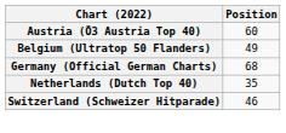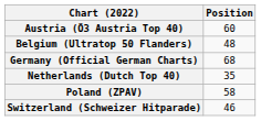 <table class="wikitable sortable plainrowheaders" style="text-align:center">
 <tr>
 <th scope="col">Chart (2022)</th>
 <th scope="col">Position</th>
 </tr>
 <tr>
 <th scope="row">Austria (Ö3 Austria Top 40)</th>
 <td>60</td>
 </tr>
 <tr>
 <th scope="row">Belgium (Ultratop 50 Flanders)</th>
-<td>49</td>
+<td>48</td>
 </tr>
 <tr>
 <th scope="row">Germany (Official German Charts)</th>
 <td>68</td>
 </tr>
 <tr>
 <th scope="row">Netherlands (Dutch Top 40)</th>
 <td>35</td>
 </tr>
 <tr>
+<th scope="row">Poland (ZPAV)</th>
+<td>58</td>
+</tr>
+<tr>
 <th scope="row">Switzerland (Schweizer Hitparade)</th>
 <td>46</td>
 </tr>
 </table>
